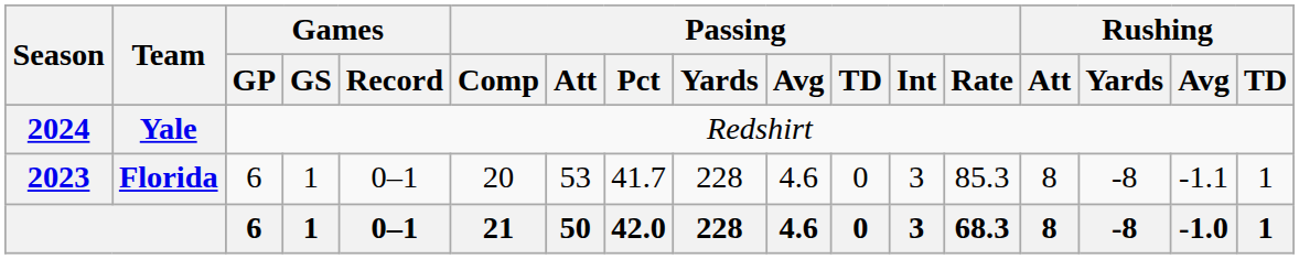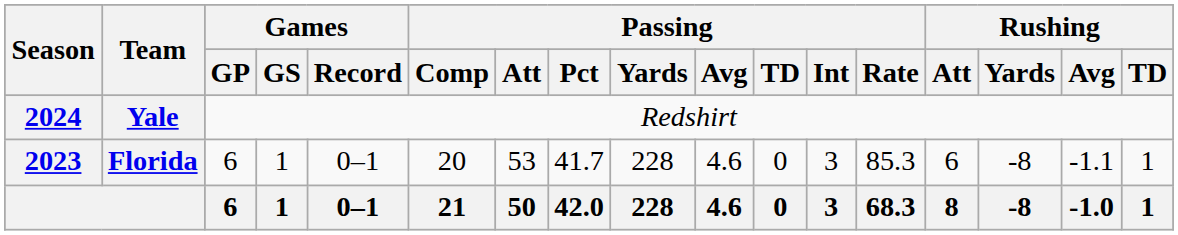 <table class="wikitable" style="text-align:center;">
 <tr>
 <th rowspan="2">Season</th>
 <th rowspan="2">Team</th>
 <th colspan="3">Games</th>
 <th colspan="8">Passing</th>
 <th colspan="5">Rushing</th>
 </tr>
 <tr>
 <th>GP</th>
 <th>GS</th>
 <th>Record</th>
 <th>Comp</th>
 <th>Att</th>
 <th>Pct</th>
 <th>Yards</th>
 <th>Avg</th>
 <th>TD</th>
 <th>Int</th>
 <th>Rate</th>
 <th>Att</th>
 <th>Yards</th>
 <th>Avg</th>
 <th>TD</th>
 </tr>
 <tr>
 <th><a href='#'>2024</a></th>
 <th><a href='#'>Yale</a></th>
 <td colspan="15"><em>Redshirt </em></td>
 </tr>
 <tr>
 <th><a href='#'>2023</a></th>
 <th><a href='#'>Florida</a></th>
 <td>6</td>
 <td>1</td>
 <td>0–1</td>
 <td>20</td>
 <td>53</td>
 <td>41.7</td>
 <td>228</td>
 <td>4.6</td>
 <td>0</td>
 <td>3</td>
 <td>85.3</td>
-<td>8</td>
+<td>6</td>
 <td>-8</td>
 <td>-1.1</td>
 <td>1</td>
 </tr>
 <tr>
 <th colspan="2"></th>
 <th>6</th>
 <th>1</th>
 <th>0–1</th>
 <th>21</th>
 <th>50</th>
 <th>42.0</th>
 <th>228</th>
 <th>4.6</th>
 <th>0</th>
 <th>3</th>
 <th>68.3</th>
 <th>8</th>
 <th>-8</th>
 <th>-1.0</th>
 <th>1</th>
 </tr>
 </table>
